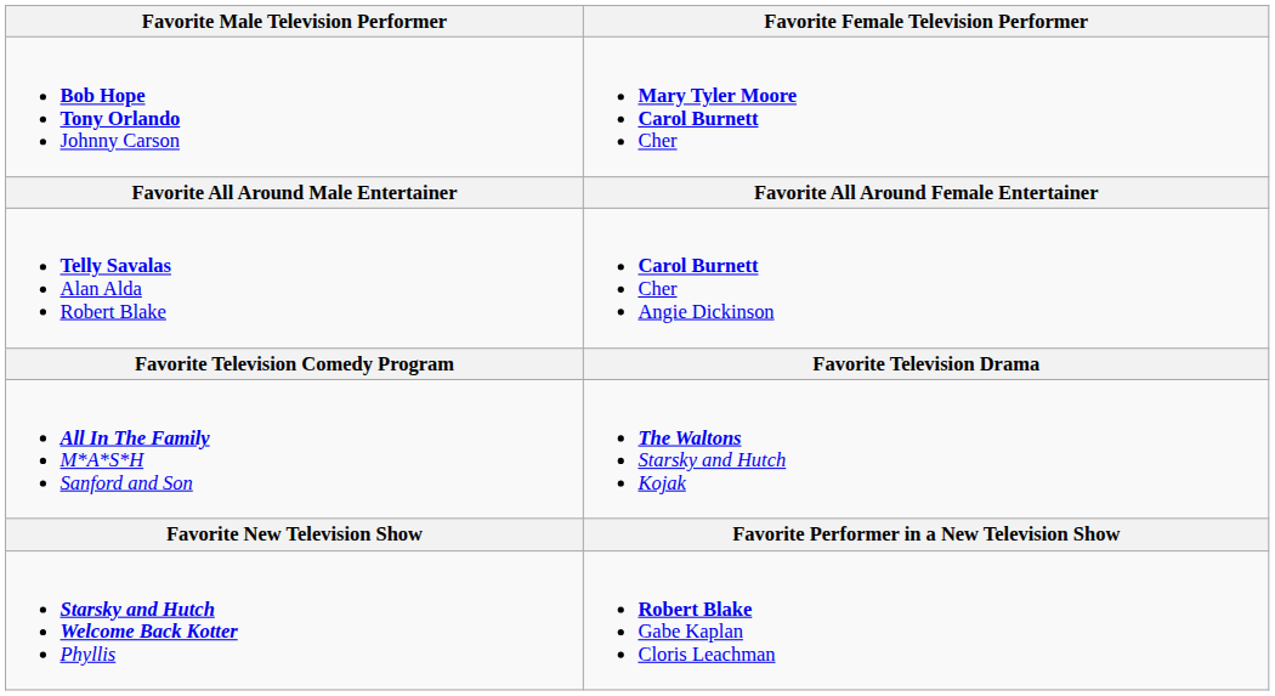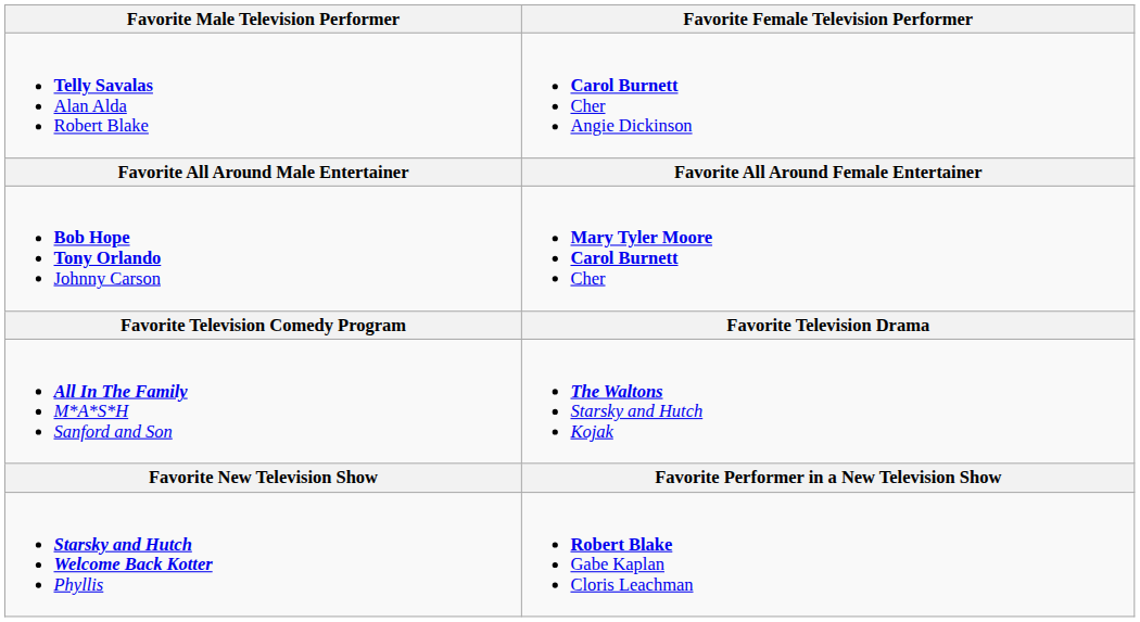 <table class="wikitable" style="width:80%;">
 <tr>
 <th>Favorite Male Television Performer</th>
 <th>Favorite Female Television Performer</th>
 </tr>
 <tr>
-<td valign="top"><br><ul><li><strong><a href='#'>Bob Hope</a></strong></li><li><strong><a href='#'>Tony Orlando</a></strong></li><li><a href='#'>Johnny Carson</a></li></ul></td>
-<td valign="top"><br><ul><li><strong><a href='#'>Mary Tyler Moore</a></strong></li><li><strong><a href='#'>Carol Burnett</a></strong></li><li><a href='#'>Cher</a></li></ul></td>
+<td valign="top"><br><ul><li><strong><a href='#'>Telly Savalas</a></strong></li><li><a href='#'>Alan Alda</a></li><li><a href='#'>Robert Blake</a></li></ul></td>
+<td valign="top"><br><ul><li><strong><a href='#'>Carol Burnett</a></strong></li><li><a href='#'>Cher</a></li><li><a href='#'>Angie Dickinson</a></li></ul></td>
 </tr>
 <tr>
 <th>Favorite All Around Male Entertainer</th>
 <th>Favorite All Around Female Entertainer</th>
 </tr>
 <tr>
-<td valign="top"><br><ul><li><strong><a href='#'>Telly Savalas</a></strong></li><li><a href='#'>Alan Alda</a></li><li><a href='#'>Robert Blake</a></li></ul></td>
-<td valign="top"><br><ul><li><strong><a href='#'>Carol Burnett</a></strong></li><li><a href='#'>Cher</a></li><li><a href='#'>Angie Dickinson</a></li></ul></td>
+<td valign="top"><br><ul><li><strong><a href='#'>Bob Hope</a></strong></li><li><strong><a href='#'>Tony Orlando</a></strong></li><li><a href='#'>Johnny Carson</a></li></ul></td>
+<td valign="top"><br><ul><li><strong><a href='#'>Mary Tyler Moore</a></strong></li><li><strong><a href='#'>Carol Burnett</a></strong></li><li><a href='#'>Cher</a></li></ul></td>
 </tr>
 <tr>
 <th>Favorite Television Comedy Program</th>
 <th>Favorite Television Drama</th>
 </tr>
 <tr>
 <td valign="top"><br><ul><li><strong><em><a href='#'>All In The Family</a></em></strong></li><li><em><a href='#'>M*A*S*H</a></em></li><li><em><a href='#'>Sanford and Son</a></em></li></ul></td>
 <td valign="top"><br><ul><li><strong><em><a href='#'>The Waltons</a></em></strong></li><li><em><a href='#'>Starsky and Hutch</a></em></li><li><em><a href='#'>Kojak</a></em></li></ul></td>
 </tr>
 <tr>
 <th>Favorite New Television Show</th>
 <th>Favorite Performer in a New Television Show</th>
 </tr>
 <tr>
 <td valign="top"><br><ul><li><strong><em><a href='#'>Starsky and Hutch</a></em></strong></li><li><strong><em><a href='#'>Welcome Back Kotter</a></em></strong></li><li><em><a href='#'>Phyllis</a></em></li></ul></td>
 <td valign="top"><br><ul><li><strong><a href='#'>Robert Blake</a></strong></li><li><a href='#'>Gabe Kaplan</a></li><li><a href='#'>Cloris Leachman</a></li></ul></td>
 </tr>
 </table>
